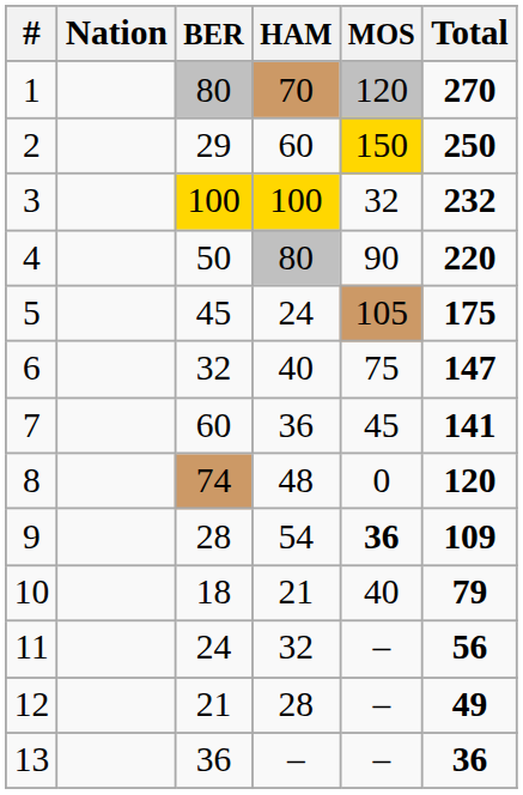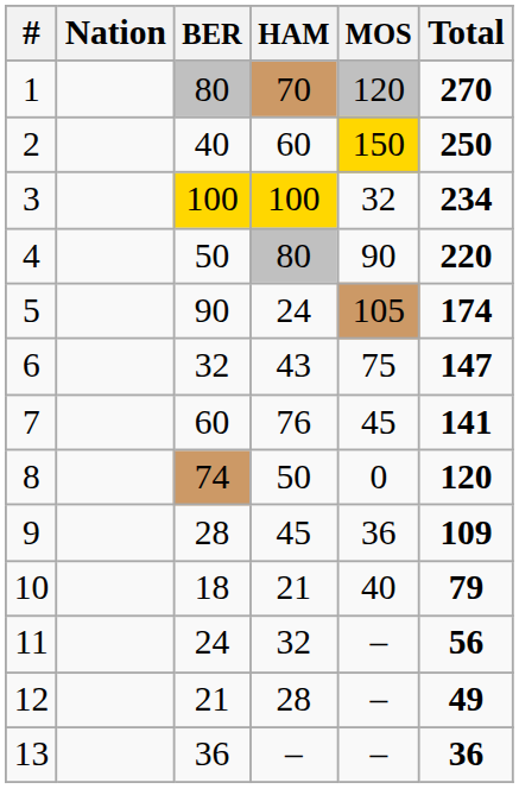 <table class="wikitable sortable" style="text-align:center;">
 <tr>
 <th>#</th>
 <th>Nation</th>
 <th><small>BER</small></th>
 <th><small>HAM</small></th>
 <th><small>MOS</small></th>
 <th>Total</th>
 </tr>
 <tr>
 <td>1</td>
 <td align=left></td>
 <td bgcolor="silver">80</td>
 <td bgcolor=CC9966>70</td>
 <td bgcolor="silver">120</td>
 <td><strong>270</strong></td>
 </tr>
 <tr>
 <td>2</td>
 <td align=left></td>
-<td>29</td>
+<td>40</td>
 <td>60</td>
 <td bgcolor="gold">150</td>
 <td><strong>250</strong></td>
 </tr>
 <tr>
 <td>3</td>
 <td align=left></td>
 <td bgcolor="gold">100</td>
 <td bgcolor="gold">100</td>
 <td>32</td>
-<td><strong>232</strong></td>
+<td><strong>234</strong></td>
 </tr>
 <tr>
 <td>4</td>
 <td align=left></td>
 <td>50</td>
 <td bgcolor="silver">80</td>
 <td>90</td>
 <td><strong>220</strong></td>
 </tr>
 <tr>
 <td>5</td>
 <td align=left></td>
-<td>45</td>
+<td>90</td>
 <td>24</td>
 <td bgcolor=CC9966>105</td>
-<td><strong>175</strong></td>
+<td><strong>174</strong></td>
 </tr>
 <tr>
 <td>6</td>
 <td align=left></td>
 <td>32</td>
-<td>40</td>
+<td>43</td>
 <td>75</td>
 <td><strong>147</strong></td>
 </tr>
 <tr>
 <td>7</td>
 <td align=left></td>
 <td>60</td>
-<td>36</td>
+<td>76</td>
 <td>45</td>
 <td><strong>141</strong></td>
 </tr>
 <tr>
 <td>8</td>
 <td align=left></td>
 <td bgcolor=CC9966>74</td>
-<td>48</td>
+<td>50</td>
 <td>0</td>
 <td><strong>120</strong></td>
 </tr>
 <tr>
 <td>9</td>
 <td align=left></td>
 <td>28</td>
-<td>54</td>
-<td><strong>36</strong></td>
+<td>45</td>
+<td>36</td>
 <td><strong>109</strong></td>
 </tr>
 <tr>
 <td>10</td>
 <td align=left></td>
 <td>18</td>
 <td>21</td>
 <td>40</td>
 <td><strong>79</strong></td>
 </tr>
 <tr>
 <td>11</td>
 <td align=left></td>
 <td>24</td>
 <td>32</td>
 <td>–</td>
 <td><strong>56</strong></td>
 </tr>
 <tr>
 <td>12</td>
 <td align=left></td>
 <td>21</td>
 <td>28</td>
 <td>–</td>
 <td><strong>49</strong></td>
 </tr>
 <tr>
 <td>13</td>
 <td align=left></td>
 <td>36</td>
 <td>–</td>
 <td>–</td>
 <td><strong>36</strong></td>
 </tr>
 </table>
